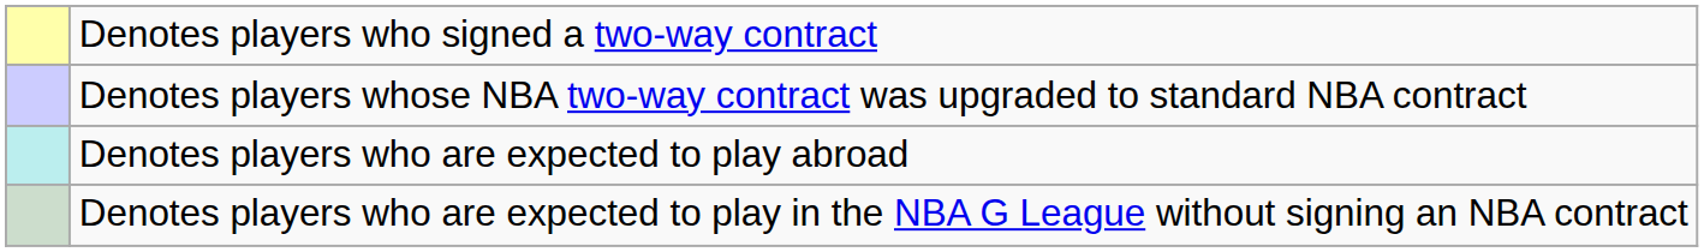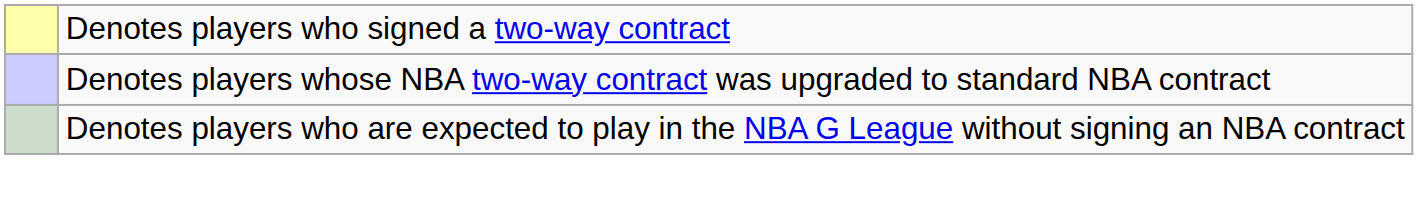 <table class="wikitable">
 <tr>
 <td style="width:20px; background:#ffa;"></td>
 <td>Denotes players who signed a <a href='#'>two-way contract</a></td>
 </tr>
 <tr>
 <td style="width:20px; background:#ccf;"></td>
 <td>Denotes players whose NBA <a href='#'>two-way contract</a> was upgraded to standard NBA contract</td>
 </tr>
 <tr>
-<td style="width:20px; background:#bee;"></td>
-<td>Denotes players who are expected to play abroad</td>
-</tr>
-<tr>
 <td style="width:20px; background:#cdc;"></td>
 <td>Denotes players who are expected to play in the <a href='#'>NBA G League</a> without signing an NBA contract</td>
 </tr>
 </table>
